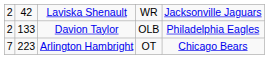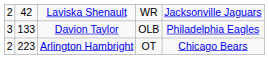 <table class="wikitable" style="text-align:center">
 <tr>
 <td>2</td>
 <td>42</td>
 <td><a href='#'>Laviska Shenault</a></td>
 <td>WR</td>
 <td><a href='#'>Jacksonville Jaguars</a></td>
 </tr>
 <tr>
-<td>2</td>
+<td>3</td>
 <td>133</td>
 <td><a href='#'>Davion Taylor</a></td>
 <td>OLB</td>
 <td><a href='#'>Philadelphia Eagles</a></td>
 </tr>
 <tr>
-<td>7</td>
+<td>2</td>
 <td>223</td>
 <td><a href='#'>Arlington Hambright</a></td>
 <td>OT</td>
 <td><a href='#'>Chicago Bears</a></td>
 </tr>
 </table>
